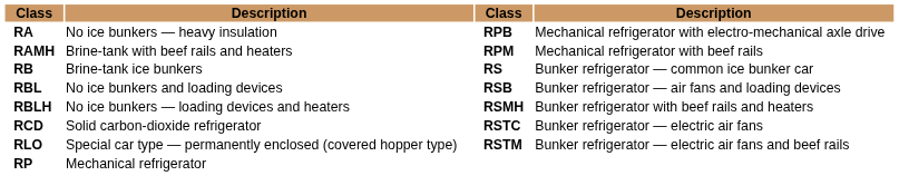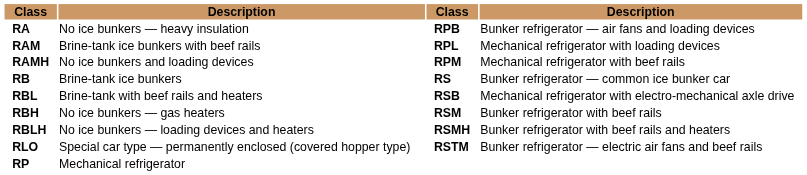 <table class="toccolours">
 <tr>
 </tr>
 <tr>
 <th bgcolor=#cc9966>Class</th>
 <th bgcolor=#cc9966>Description</th>
 <th bgcolor=#cc9966>Class</th>
 <th bgcolor=#cc9966>Description</th>
 </tr>
 <tr>
 <td align=left>  <strong>RA</strong></td>
 <td align=left>No ice bunkers — heavy insulation</td>
 <td align=left>  <strong>RPB</strong></td>
-<td align=left>Mechanical refrigerator with electro-mechanical axle drive  </td>
+<td align=left>Bunker refrigerator — air fans and loading devices</td>
+</tr>
+<tr>
+<td align=left>  <strong>RAM</strong></td>
+<td align=left>Brine-tank ice bunkers with beef rails</td>
+<td align=left>  <strong>RPL</strong></td>
+<td align=left>Mechanical refrigerator with loading devices</td>
 </tr>
 <tr>
 <td align=left>  <strong>RAMH  </strong></td>
-<td align=left>Brine-tank with beef rails and heaters</td>
+<td align=left>No ice bunkers and loading devices</td>
 <td align=left>  <strong>RPM</strong></td>
 <td align=left>Mechanical refrigerator with beef rails</td>
 </tr>
 <tr>
 <td align=left>  <strong>RB</strong></td>
 <td align=left>Brine-tank ice bunkers</td>
 <td align=left>  <strong>RS</strong></td>
 <td align=left>Bunker refrigerator — common ice bunker car</td>
 </tr>
 <tr>
 <td align=left>  <strong>RBL</strong></td>
-<td align=left>No ice bunkers and loading devices</td>
+<td align=left>Brine-tank with beef rails and heaters</td>
 <td align=left>  <strong>RSB</strong></td>
-<td align=left>Bunker refrigerator — air fans and loading devices</td>
+<td align=left>Mechanical refrigerator with electro-mechanical axle drive  </td>
+</tr>
+<tr>
+<td align=left>  <strong>RBH</strong></td>
+<td align=left>No ice bunkers — gas heaters</td>
+<td align=left>  <strong>RSM</strong></td>
+<td align=left>Bunker refrigerator with beef rails</td>
 </tr>
 <tr>
 <td align=left>  <strong>RBLH</strong></td>
 <td align=left>No ice bunkers — loading devices and heaters</td>
 <td align=left>  <strong>RSMH  </strong></td>
 <td align=left>Bunker refrigerator with beef rails and heaters</td>
-</tr>
-<tr>
-<td align=left>  <strong>RCD</strong></td>
-<td align=left>Solid carbon-dioxide refrigerator</td>
-<td align=left>  <strong>RSTC</strong></td>
-<td align=left>Bunker refrigerator — electric air fans</td>
 </tr>
 <tr>
 <td align=left>  <strong>RLO</strong></td>
 <td align=left>Special car type — permanently enclosed (covered hopper type)    </td>
 <td align=left>  <strong>RSTM</strong></td>
 <td align=left>Bunker refrigerator — electric air fans and beef rails</td>
 </tr>
 <tr>
 <td align=left>  <strong>RP</strong></td>
 <td align=left>Mechanical refrigerator</td>
 </tr>
 </table>
